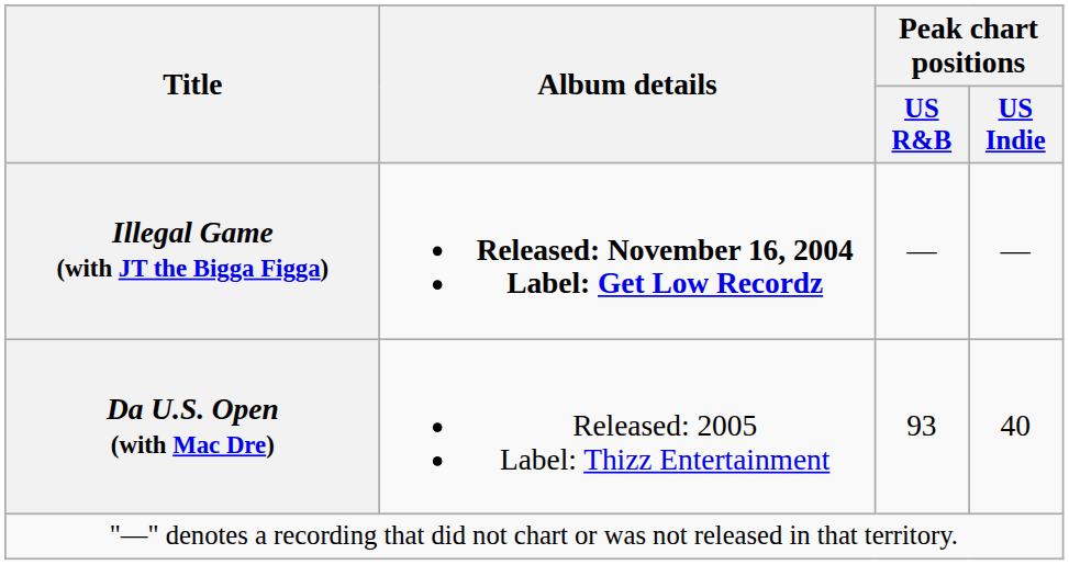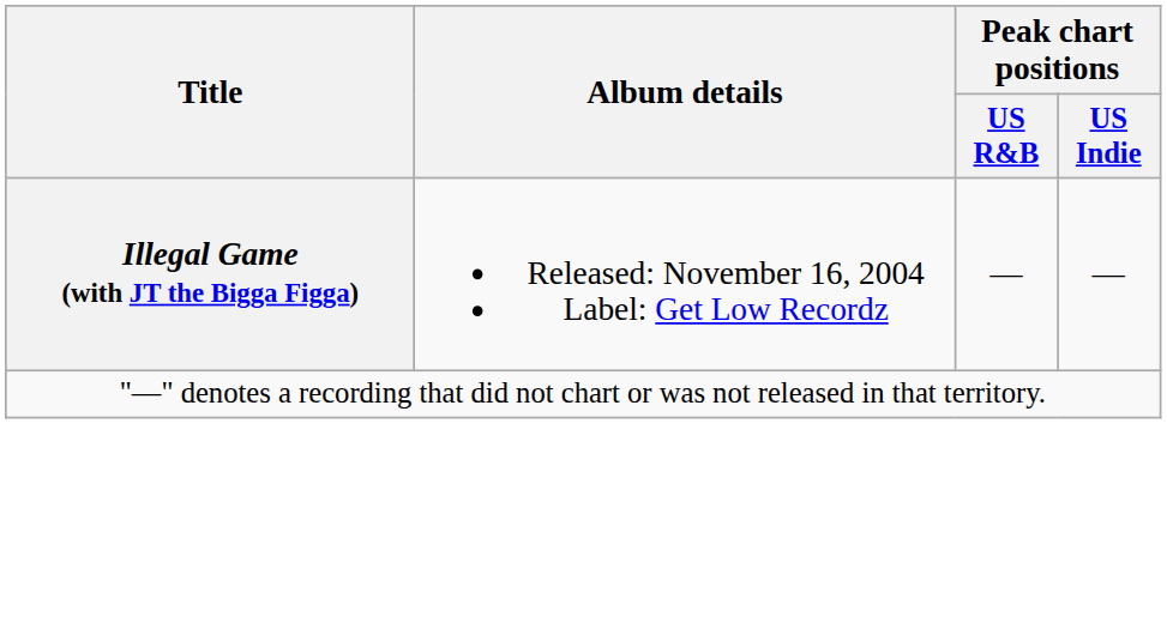 <table class="wikitable plainrowheaders" style="text-align:center;">
 <tr>
 <th rowspan="2" scope="col" style="width:12em;">Title</th>
 <th rowspan="2" scope="col" style="width:16em;">Album details</th>
 <th colspan="2">Peak chart positions</th>
 </tr>
 <tr>
 <th scope="col" style="width:3em;font-size:90%;"><a href='#'>US R&B</a><br></th>
 <th scope="col" style="width:3em;font-size:90%;"><a href='#'>US Indie</a><br></th>
 </tr>
 <tr>
 <th scope="row"><em>Illegal Game</em><br><small>(with <a href='#'>JT the Bigga Figga</a>)</small></th>
-<td><strong><br><ul><li>Released: November 16, 2004</li><li>Label: <a href='#'>Get Low Recordz</a></li></ul></strong></td>
+<td><br><ul><li>Released: November 16, 2004</li><li>Label: <a href='#'>Get Low Recordz</a></li></ul></td>
 <td>—</td>
 <td>—</td>
-</tr>
-<tr>
-<th scope="row"><em>Da U.S. Open</em><br><small>(with <a href='#'>Mac Dre</a>)</small></th>
-<td><br><ul><li>Released: 2005</li><li>Label: <a href='#'>Thizz Entertainment</a></li></ul></td>
-<td>93</td>
-<td>40</td>
 </tr>
 <tr>
 <td colspan="4" style="font-size:90%">"—" denotes a recording that did not chart or was not released in that territory.</td>
 </tr>
 </table>
